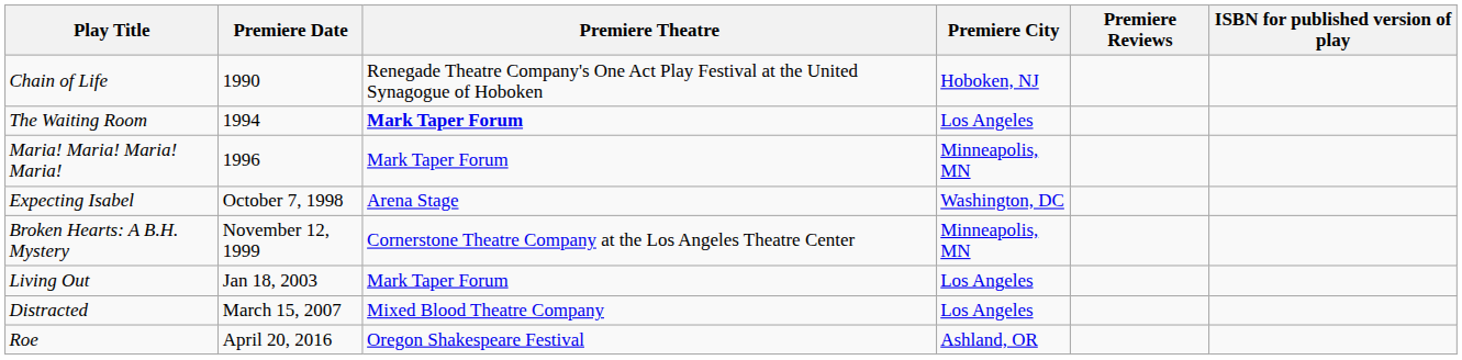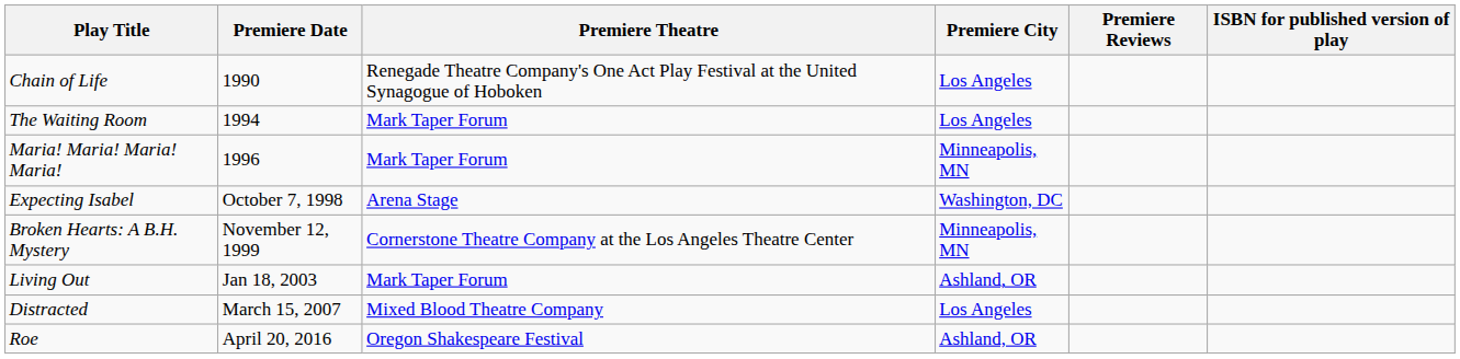 <table class="wikitable">
 <tr>
 <th>Play Title</th>
 <th>Premiere Date</th>
 <th>Premiere Theatre</th>
 <th>Premiere City</th>
 <th>Premiere Reviews</th>
 <th>ISBN for published version of play</th>
 </tr>
 <tr>
 <td><em>Chain of Life</em></td>
 <td>1990</td>
 <td>Renegade Theatre Company's One Act Play Festival at the United Synagogue of Hoboken</td>
-<td><a href='#'>Hoboken, NJ</a></td>
+<td><a href='#'>Los Angeles</a></td>
 <td></td>
 <td></td>
 </tr>
 <tr>
 <td><em>The Waiting Room</em></td>
 <td>1994</td>
-<td><strong><a href='#'>Mark Taper Forum</a></strong></td>
+<td><a href='#'>Mark Taper Forum</a></td>
 <td><a href='#'>Los Angeles</a></td>
 <td></td>
 <td></td>
 </tr>
 <tr>
 <td><em>Maria! Maria! Maria! Maria!</em></td>
 <td>1996</td>
 <td><a href='#'>Mark Taper Forum</a></td>
 <td><a href='#'>Minneapolis, MN</a></td>
 <td></td>
 <td></td>
 </tr>
 <tr>
 <td><em>Expecting Isabel</em></td>
 <td>October 7, 1998</td>
 <td><a href='#'>Arena Stage</a></td>
 <td><a href='#'>Washington, DC</a></td>
 <td></td>
 <td></td>
 </tr>
 <tr>
 <td><em>Broken Hearts: A B.H. Mystery</em></td>
 <td>November 12, 1999</td>
 <td><a href='#'>Cornerstone Theatre Company</a> at the Los Angeles Theatre Center</td>
 <td><a href='#'>Minneapolis, MN</a></td>
 <td></td>
 <td></td>
 </tr>
 <tr>
 <td><em>Living Out</em></td>
 <td>Jan 18, 2003</td>
 <td><a href='#'>Mark Taper Forum</a></td>
-<td><a href='#'>Los Angeles</a></td>
+<td><a href='#'>Ashland, OR</a></td>
 <td>  </td>
 <td> </td>
 </tr>
 <tr>
 <td><em>Distracted</em></td>
 <td>March 15, 2007</td>
 <td><a href='#'>Mixed Blood Theatre Company</a></td>
 <td><a href='#'>Los Angeles</a></td>
 <td>  </td>
 <td></td>
 </tr>
 <tr>
 <td><em>Roe</em></td>
 <td>April 20, 2016</td>
 <td><a href='#'>Oregon Shakespeare Festival</a></td>
 <td><a href='#'>Ashland, OR</a></td>
 <td></td>
 <td></td>
 </tr>
 </table>
